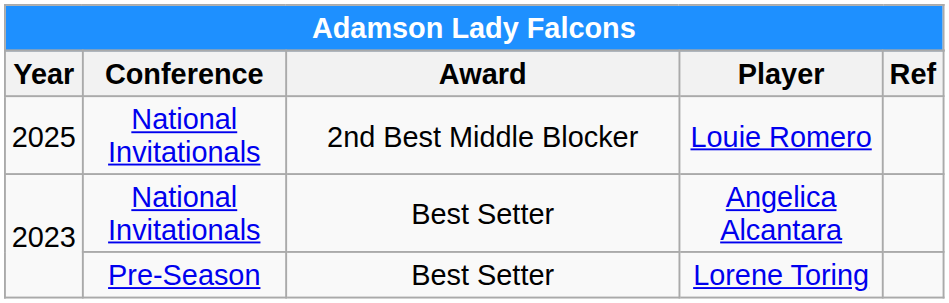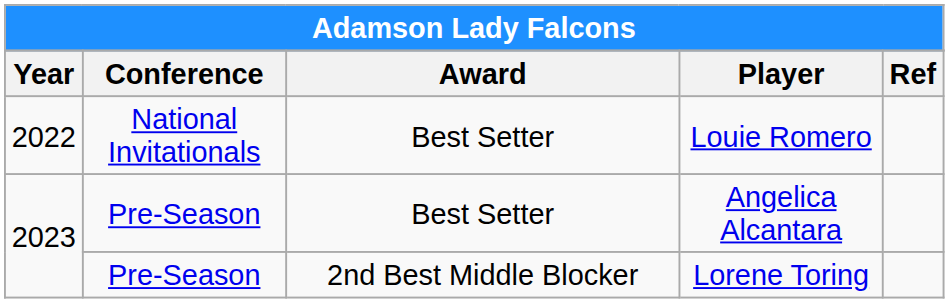 <table class="wikitable sortable" style="font-size:95%; text-align:left;">
 <tr>
 <th colspan="5" style= "background: #1E90FF; color: white; text-align: center"><strong>Adamson Lady Falcons</strong></th>
 </tr>
 <tr style="background: #1E90FF; color: white">
 </tr>
 <tr>
 <th width=5>Year</th>
 <th width=100>Conference</th>
 <th width=200>Award</th>
 <th width=100>Player</th>
 <th width=5>Ref</th>
 </tr>
 <tr align=center>
-<td>2025</td>
+<td>2022</td>
 <td><a href='#'>National Invitationals</a></td>
-<td>2nd Best Middle Blocker</td>
+<td>Best Setter</td>
 <td><a href='#'>Louie Romero</a></td>
 <td></td>
 </tr>
 <tr align=center>
 <td rowspan=2>2023</td>
-<td><a href='#'>National Invitationals</a></td>
+<td><a href='#'>Pre-Season</a></td>
 <td>Best Setter</td>
 <td><a href='#'>Angelica Alcantara</a></td>
 <td></td>
 </tr>
 <tr align=center>
 <td><a href='#'>Pre-Season</a></td>
-<td>Best Setter</td>
+<td>2nd Best Middle Blocker</td>
 <td><a href='#'>Lorene Toring</a></td>
 <td></td>
 </tr>
 </table>
